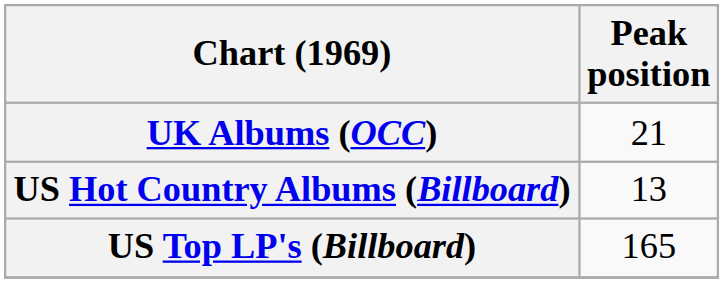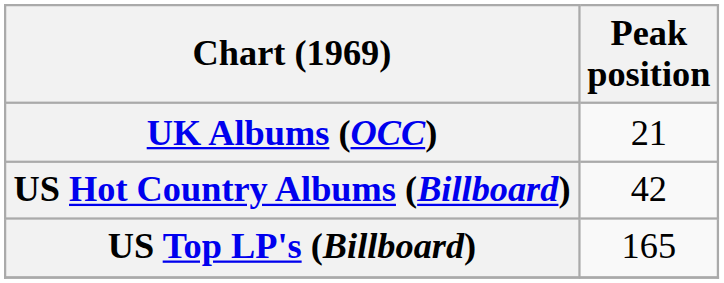 <table class="wikitable plainrowheaders" style="text-align:center">
 <tr>
 <th scope="col">Chart (1969)</th>
 <th scope="col">Peak<br>position</th>
 </tr>
 <tr>
 <th scope = "row"><a href='#'>UK Albums</a> (<em><a href='#'>OCC</a></em>)</th>
 <td>21</td>
 </tr>
 <tr>
 <th scope = "row">US <a href='#'>Hot Country Albums</a> (<em><a href='#'>Billboard</a></em>)</th>
-<td>13</td>
+<td>42</td>
 </tr>
 <tr>
 <th scope = "row">US <a href='#'>Top LP's</a> (<em>Billboard</em>)</th>
 <td>165</td>
 </tr>
 <tr>
 </tr>
 </table>
